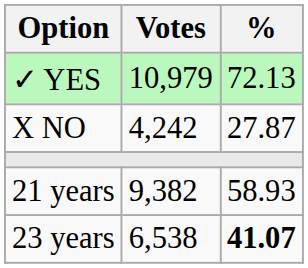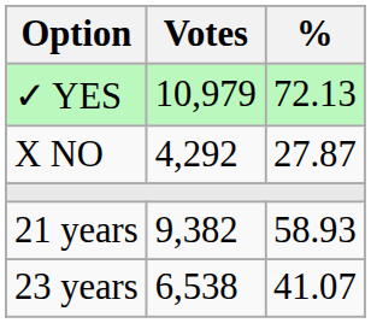 <table class="wikitable">
 <tr>
 <th>Option</th>
 <th>Votes</th>
 <th>%</th>
 </tr>
 <tr>
 <td style=background:#bbf8be>✓ YES</td>
 <td style=background:#bbf8be>10,979</td>
 <td style=background:#bbf8be>72.13</td>
 </tr>
 <tr>
 <td>X NO</td>
-<td>4,242</td>
+<td>4,292</td>
 <td>27.87</td>
 </tr>
 <tr>
 <td colspan="3" bgcolor="#E9E9E9"></td>
 </tr>
 <tr>
 <td>21 years</td>
 <td>9,382</td>
 <td>58.93</td>
 </tr>
 <tr>
 <td>23 years</td>
 <td>6,538</td>
-<td><strong>41.07</strong></td>
+<td>41.07</td>
 </tr>
 </table>
